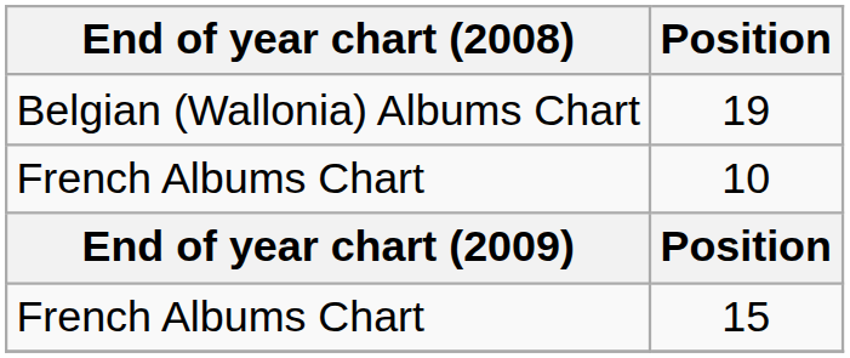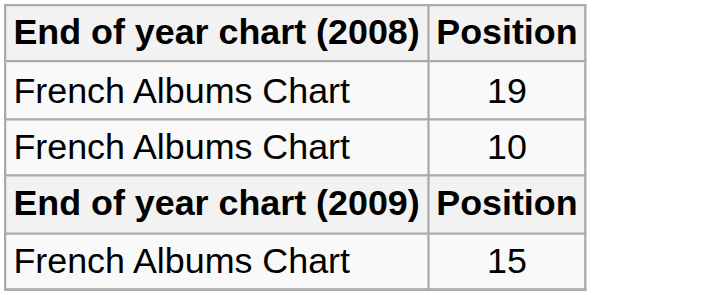 <table class="wikitable sortable">
 <tr>
 <th>End of year chart (2008)</th>
 <th>Position</th>
 </tr>
 <tr>
-<td>Belgian (Wallonia) Albums Chart</td>
+<td>French Albums Chart</td>
 <td align="center">19</td>
 </tr>
 <tr>
 <td>French Albums Chart</td>
 <td align="center">10</td>
 </tr>
 <tr>
 <th>End of year chart (2009)</th>
 <th>Position</th>
 </tr>
 <tr>
 <td>French Albums Chart</td>
 <td align="center">15</td>
 </tr>
 <tr>
 </tr>
 </table>
